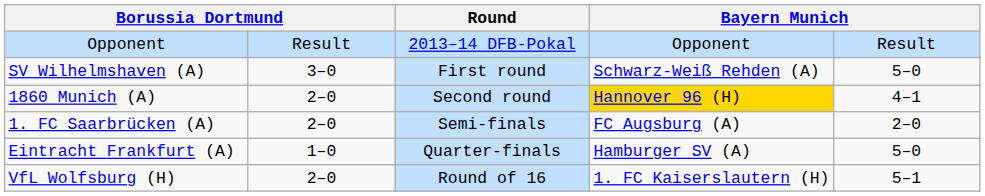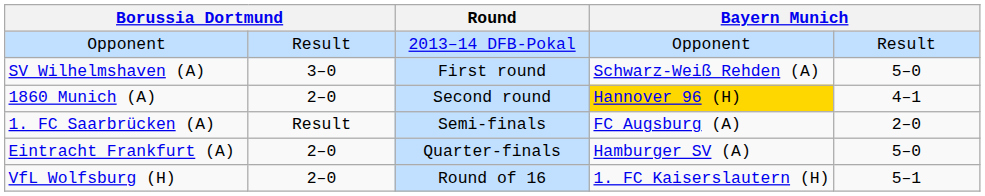 <table class="wikitable" style="text-align:center; white-space:nowrap;">
 <tr>
 <th colspan="2"><a href='#'>Borussia Dortmund</a></th>
 <th>Round</th>
 <th colspan="2"><a href='#'>Bayern Munich</a></th>
 </tr>
 <tr style="background:#C1E0FF;">
 <td style="width:25%;">Opponent</td>
 <td style="width:15%;">Result</td>
 <td><a href='#'>2013–14 DFB-Pokal</a></td>
 <td style="width:25%;">Opponent</td>
 <td style="width:15%;">Result</td>
 </tr>
 <tr>
 <td style="text-align:left;"><a href='#'>SV Wilhelmshaven</a> (A)</td>
 <td>3–0</td>
 <td style="background:#C1E0FF;">First round</td>
 <td style="text-align:left;"><a href='#'>Schwarz-Weiß Rehden</a> (A)</td>
 <td>5–0</td>
 </tr>
 <tr>
 <td style="text-align:left;"><a href='#'>1860 Munich</a> (A)</td>
 <td>2–0 </td>
 <td style="background:#C1E0FF;">Second round</td>
 <td style="background: gold; text-align:left;"><a href='#'>Hannover 96</a> (H)</td>
 <td>4–1</td>
 </tr>
 <tr>
 <td style="text-align:left;"><a href='#'>1. FC Saarbrücken</a> (A)</td>
-<td>2–0</td>
+<td style="width:15%;">Result</td>
 <td style="background:#C1E0FF;">Semi-finals</td>
 <td style="text-align:left;"><a href='#'>FC Augsburg</a> (A)</td>
 <td>2–0</td>
 </tr>
 <tr>
 <td style="text-align:left;"><a href='#'>Eintracht Frankfurt</a> (A)</td>
-<td>1–0</td>
+<td>2–0 </td>
 <td style="background:#C1E0FF;">Quarter-finals</td>
 <td style="text-align:left;"><a href='#'>Hamburger SV</a> (A)</td>
 <td>5–0</td>
 </tr>
 <tr>
 <td style="text-align:left;"><a href='#'>VfL Wolfsburg</a> (H)</td>
 <td>2–0</td>
 <td style="background:#C1E0FF;">Round of 16</td>
 <td style="text-align:left;"><a href='#'>1. FC Kaiserslautern</a> (H)</td>
 <td>5–1</td>
 </tr>
 </table>
